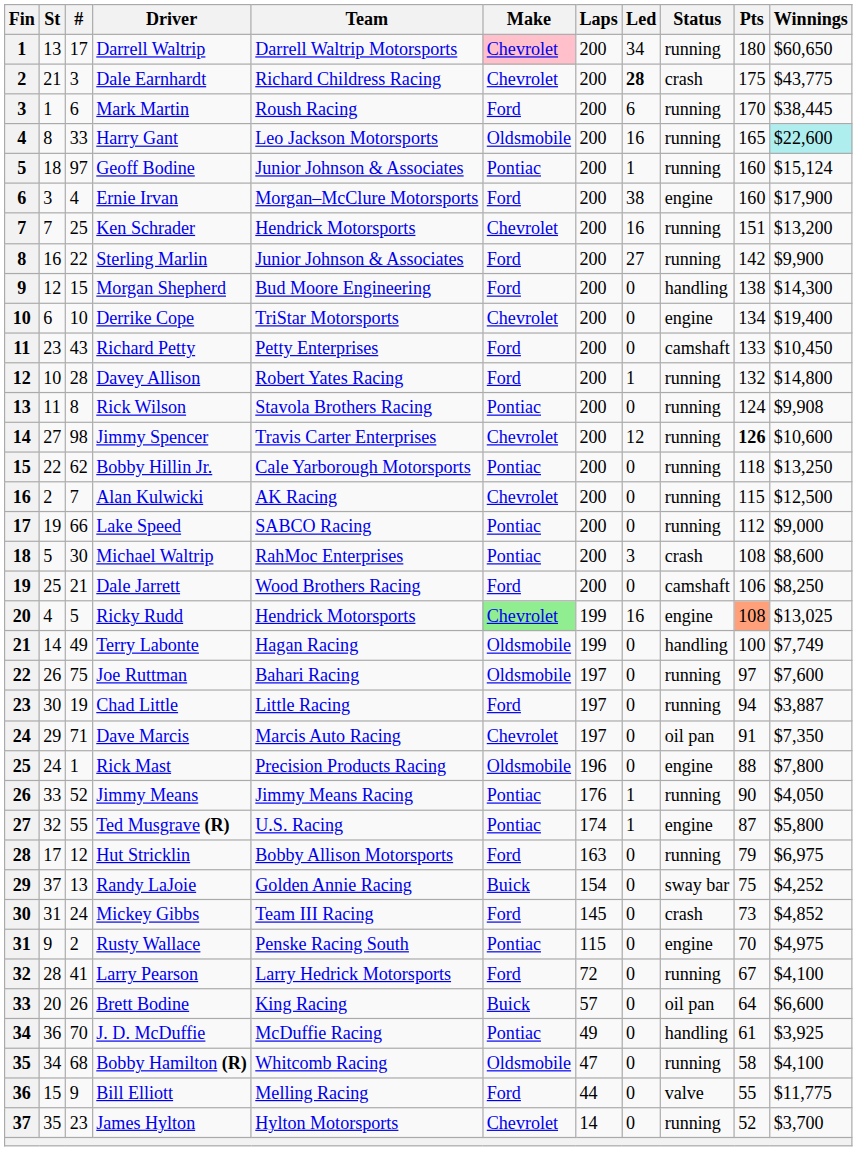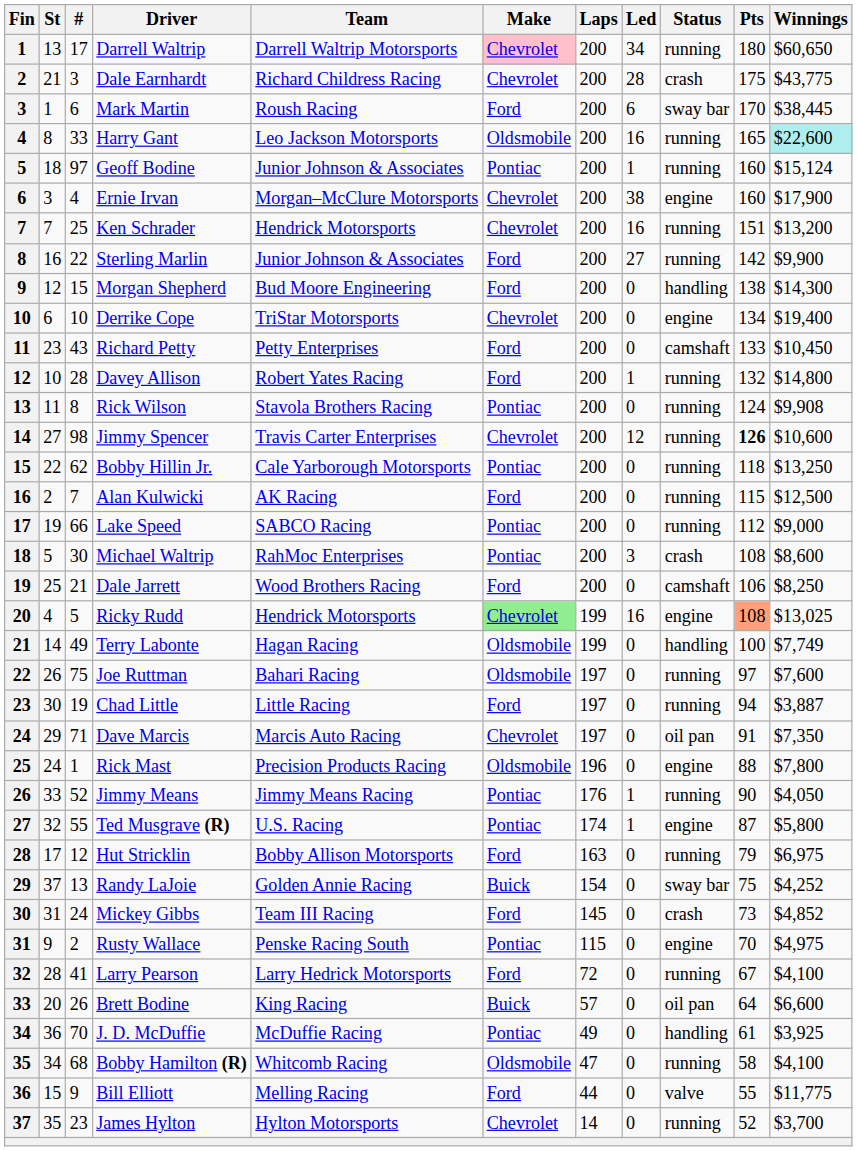 <table class="wikitable" style="font-size:95%">
 <tr>
 <th>Fin</th>
 <th>St</th>
 <th>#</th>
 <th>Driver</th>
 <th>Team</th>
 <th>Make</th>
 <th>Laps</th>
 <th>Led</th>
 <th>Status</th>
 <th>Pts</th>
 <th>Winnings</th>
 </tr>
 <tr>
 <th>1</th>
 <td>13</td>
 <td>17</td>
 <td><a href='#'>Darrell Waltrip</a></td>
 <td><a href='#'>Darrell Waltrip Motorsports</a></td>
 <td style="background: pink;"><a href='#'>Chevrolet</a></td>
 <td>200</td>
 <td>34</td>
 <td>running</td>
 <td>180</td>
 <td>$60,650</td>
 </tr>
 <tr>
 <th>2</th>
 <td>21</td>
 <td>3</td>
 <td><a href='#'>Dale Earnhardt</a></td>
 <td><a href='#'>Richard Childress Racing</a></td>
 <td><a href='#'>Chevrolet</a></td>
 <td>200</td>
-<td><strong>28</strong></td>
+<td>28</td>
 <td>crash</td>
 <td>175</td>
 <td>$43,775</td>
 </tr>
 <tr>
 <th>3</th>
 <td>1</td>
 <td>6</td>
 <td><a href='#'>Mark Martin</a></td>
 <td><a href='#'>Roush Racing</a></td>
 <td><a href='#'>Ford</a></td>
 <td>200</td>
 <td>6</td>
-<td>running</td>
+<td>sway bar</td>
 <td>170</td>
 <td>$38,445</td>
 </tr>
 <tr>
 <th>4</th>
 <td>8</td>
 <td>33</td>
 <td><a href='#'>Harry Gant</a></td>
 <td><a href='#'>Leo Jackson Motorsports</a></td>
 <td><a href='#'>Oldsmobile</a></td>
 <td>200</td>
 <td>16</td>
 <td>running</td>
 <td>165</td>
 <td style="background: paleturquoise;">$22,600</td>
 </tr>
 <tr>
 <th>5</th>
 <td>18</td>
 <td>97</td>
 <td><a href='#'>Geoff Bodine</a></td>
 <td><a href='#'>Junior Johnson & Associates</a></td>
 <td><a href='#'>Pontiac</a></td>
 <td>200</td>
 <td>1</td>
 <td>running</td>
 <td>160</td>
 <td>$15,124</td>
 </tr>
 <tr>
 <th>6</th>
 <td>3</td>
 <td>4</td>
 <td><a href='#'>Ernie Irvan</a></td>
 <td><a href='#'>Morgan–McClure Motorsports</a></td>
-<td><a href='#'>Ford</a></td>
+<td><a href='#'>Chevrolet</a></td>
 <td>200</td>
 <td>38</td>
 <td>engine</td>
 <td>160</td>
 <td>$17,900</td>
 </tr>
 <tr>
 <th>7</th>
 <td>7</td>
 <td>25</td>
 <td><a href='#'>Ken Schrader</a></td>
 <td><a href='#'>Hendrick Motorsports</a></td>
 <td><a href='#'>Chevrolet</a></td>
 <td>200</td>
 <td>16</td>
 <td>running</td>
 <td>151</td>
 <td>$13,200</td>
 </tr>
 <tr>
 <th>8</th>
 <td>16</td>
 <td>22</td>
 <td><a href='#'>Sterling Marlin</a></td>
 <td><a href='#'>Junior Johnson & Associates</a></td>
 <td><a href='#'>Ford</a></td>
 <td>200</td>
 <td>27</td>
 <td>running</td>
 <td>142</td>
 <td>$9,900</td>
 </tr>
 <tr>
 <th>9</th>
 <td>12</td>
 <td>15</td>
 <td><a href='#'>Morgan Shepherd</a></td>
 <td><a href='#'>Bud Moore Engineering</a></td>
 <td><a href='#'>Ford</a></td>
 <td>200</td>
 <td>0</td>
 <td>handling</td>
 <td>138</td>
 <td>$14,300</td>
 </tr>
 <tr>
 <th>10</th>
 <td>6</td>
 <td>10</td>
 <td><a href='#'>Derrike Cope</a></td>
 <td><a href='#'>TriStar Motorsports</a></td>
 <td><a href='#'>Chevrolet</a></td>
 <td>200</td>
 <td>0</td>
 <td>engine</td>
 <td>134</td>
 <td>$19,400</td>
 </tr>
 <tr>
 <th>11</th>
 <td>23</td>
 <td>43</td>
 <td><a href='#'>Richard Petty</a></td>
 <td><a href='#'>Petty Enterprises</a></td>
 <td><a href='#'>Ford</a></td>
 <td>200</td>
 <td>0</td>
 <td>camshaft</td>
 <td>133</td>
 <td>$10,450</td>
 </tr>
 <tr>
 <th>12</th>
 <td>10</td>
 <td>28</td>
 <td><a href='#'>Davey Allison</a></td>
 <td><a href='#'>Robert Yates Racing</a></td>
 <td><a href='#'>Ford</a></td>
 <td>200</td>
 <td>1</td>
 <td>running</td>
 <td>132</td>
 <td>$14,800</td>
 </tr>
 <tr>
 <th>13</th>
 <td>11</td>
 <td>8</td>
 <td><a href='#'>Rick Wilson</a></td>
 <td><a href='#'>Stavola Brothers Racing</a></td>
 <td><a href='#'>Pontiac</a></td>
 <td>200</td>
 <td>0</td>
 <td>running</td>
 <td>124</td>
 <td>$9,908</td>
 </tr>
 <tr>
 <th>14</th>
 <td>27</td>
 <td>98</td>
 <td><a href='#'>Jimmy Spencer</a></td>
 <td><a href='#'>Travis Carter Enterprises</a></td>
 <td><a href='#'>Chevrolet</a></td>
 <td>200</td>
 <td>12</td>
 <td>running</td>
 <td><strong>126</strong></td>
 <td>$10,600</td>
 </tr>
 <tr>
 <th>15</th>
 <td>22</td>
 <td>62</td>
 <td><a href='#'>Bobby Hillin Jr.</a></td>
 <td><a href='#'>Cale Yarborough Motorsports</a></td>
 <td><a href='#'>Pontiac</a></td>
 <td>200</td>
 <td>0</td>
 <td>running</td>
 <td>118</td>
 <td>$13,250</td>
 </tr>
 <tr>
 <th>16</th>
 <td>2</td>
 <td>7</td>
 <td><a href='#'>Alan Kulwicki</a></td>
 <td><a href='#'>AK Racing</a></td>
-<td><a href='#'>Chevrolet</a></td>
+<td><a href='#'>Ford</a></td>
 <td>200</td>
 <td>0</td>
 <td>running</td>
 <td>115</td>
 <td>$12,500</td>
 </tr>
 <tr>
 <th>17</th>
 <td>19</td>
 <td>66</td>
 <td><a href='#'>Lake Speed</a></td>
 <td><a href='#'>SABCO Racing</a></td>
 <td><a href='#'>Pontiac</a></td>
 <td>200</td>
 <td>0</td>
 <td>running</td>
 <td>112</td>
 <td>$9,000</td>
 </tr>
 <tr>
 <th>18</th>
 <td>5</td>
 <td>30</td>
 <td><a href='#'>Michael Waltrip</a></td>
 <td><a href='#'>RahMoc Enterprises</a></td>
 <td><a href='#'>Pontiac</a></td>
 <td>200</td>
 <td>3</td>
 <td>crash</td>
 <td>108</td>
 <td>$8,600</td>
 </tr>
 <tr>
 <th>19</th>
 <td>25</td>
 <td>21</td>
 <td><a href='#'>Dale Jarrett</a></td>
 <td><a href='#'>Wood Brothers Racing</a></td>
 <td><a href='#'>Ford</a></td>
 <td>200</td>
 <td>0</td>
 <td>camshaft</td>
 <td>106</td>
 <td>$8,250</td>
 </tr>
 <tr>
 <th>20</th>
 <td>4</td>
 <td>5</td>
 <td><a href='#'>Ricky Rudd</a></td>
 <td><a href='#'>Hendrick Motorsports</a></td>
 <td style="background: lightgreen;"><a href='#'>Chevrolet</a></td>
 <td>199</td>
 <td>16</td>
 <td>engine</td>
 <td style="background: lightsalmon;">108</td>
 <td>$13,025</td>
 </tr>
 <tr>
 <th>21</th>
 <td>14</td>
 <td>49</td>
 <td><a href='#'>Terry Labonte</a></td>
 <td><a href='#'>Hagan Racing</a></td>
 <td><a href='#'>Oldsmobile</a></td>
 <td>199</td>
 <td>0</td>
 <td>handling</td>
 <td>100</td>
 <td>$7,749</td>
 </tr>
 <tr>
 <th>22</th>
 <td>26</td>
 <td>75</td>
 <td><a href='#'>Joe Ruttman</a></td>
 <td><a href='#'>Bahari Racing</a></td>
 <td><a href='#'>Oldsmobile</a></td>
 <td>197</td>
 <td>0</td>
 <td>running</td>
 <td>97</td>
 <td>$7,600</td>
 </tr>
 <tr>
 <th>23</th>
 <td>30</td>
 <td>19</td>
 <td><a href='#'>Chad Little</a></td>
 <td><a href='#'>Little Racing</a></td>
 <td><a href='#'>Ford</a></td>
 <td>197</td>
 <td>0</td>
 <td>running</td>
 <td>94</td>
 <td>$3,887</td>
 </tr>
 <tr>
 <th>24</th>
 <td>29</td>
 <td>71</td>
 <td><a href='#'>Dave Marcis</a></td>
 <td><a href='#'>Marcis Auto Racing</a></td>
 <td><a href='#'>Chevrolet</a></td>
 <td>197</td>
 <td>0</td>
 <td>oil pan</td>
 <td>91</td>
 <td>$7,350</td>
 </tr>
 <tr>
 <th>25</th>
 <td>24</td>
 <td>1</td>
 <td><a href='#'>Rick Mast</a></td>
 <td><a href='#'>Precision Products Racing</a></td>
 <td><a href='#'>Oldsmobile</a></td>
 <td>196</td>
 <td>0</td>
 <td>engine</td>
 <td>88</td>
 <td>$7,800</td>
 </tr>
 <tr>
 <th>26</th>
 <td>33</td>
 <td>52</td>
 <td><a href='#'>Jimmy Means</a></td>
 <td><a href='#'>Jimmy Means Racing</a></td>
 <td><a href='#'>Pontiac</a></td>
 <td>176</td>
 <td>1</td>
 <td>running</td>
 <td>90</td>
 <td>$4,050</td>
 </tr>
 <tr>
 <th>27</th>
 <td>32</td>
 <td>55</td>
 <td><a href='#'>Ted Musgrave</a> <strong>(R)</strong></td>
 <td><a href='#'>U.S. Racing</a></td>
 <td><a href='#'>Pontiac</a></td>
 <td>174</td>
 <td>1</td>
 <td>engine</td>
 <td>87</td>
 <td>$5,800</td>
 </tr>
 <tr>
 <th>28</th>
 <td>17</td>
 <td>12</td>
 <td><a href='#'>Hut Stricklin</a></td>
 <td><a href='#'>Bobby Allison Motorsports</a></td>
 <td><a href='#'>Ford</a></td>
 <td>163</td>
 <td>0</td>
 <td>running</td>
 <td>79</td>
 <td>$6,975</td>
 </tr>
 <tr>
 <th>29</th>
 <td>37</td>
 <td>13</td>
 <td><a href='#'>Randy LaJoie</a></td>
 <td><a href='#'>Golden Annie Racing</a></td>
 <td><a href='#'>Buick</a></td>
 <td>154</td>
 <td>0</td>
 <td>sway bar</td>
 <td>75</td>
 <td>$4,252</td>
 </tr>
 <tr>
 <th>30</th>
 <td>31</td>
 <td>24</td>
 <td><a href='#'>Mickey Gibbs</a></td>
 <td><a href='#'>Team III Racing</a></td>
 <td><a href='#'>Ford</a></td>
 <td>145</td>
 <td>0</td>
 <td>crash</td>
 <td>73</td>
 <td>$4,852</td>
 </tr>
 <tr>
 <th>31</th>
 <td>9</td>
 <td>2</td>
 <td><a href='#'>Rusty Wallace</a></td>
 <td><a href='#'>Penske Racing South</a></td>
 <td><a href='#'>Pontiac</a></td>
 <td>115</td>
 <td>0</td>
 <td>engine</td>
 <td>70</td>
 <td>$4,975</td>
 </tr>
 <tr>
 <th>32</th>
 <td>28</td>
 <td>41</td>
 <td><a href='#'>Larry Pearson</a></td>
 <td><a href='#'>Larry Hedrick Motorsports</a></td>
 <td><a href='#'>Ford</a></td>
 <td>72</td>
 <td>0</td>
 <td>running</td>
 <td>67</td>
 <td>$4,100</td>
 </tr>
 <tr>
 <th>33</th>
 <td>20</td>
 <td>26</td>
 <td><a href='#'>Brett Bodine</a></td>
 <td><a href='#'>King Racing</a></td>
 <td><a href='#'>Buick</a></td>
 <td>57</td>
 <td>0</td>
 <td>oil pan</td>
 <td>64</td>
 <td>$6,600</td>
 </tr>
 <tr>
 <th>34</th>
 <td>36</td>
 <td>70</td>
 <td><a href='#'>J. D. McDuffie</a></td>
 <td><a href='#'>McDuffie Racing</a></td>
 <td><a href='#'>Pontiac</a></td>
 <td>49</td>
 <td>0</td>
 <td>handling</td>
 <td>61</td>
 <td>$3,925</td>
 </tr>
 <tr>
 <th>35</th>
 <td>34</td>
 <td>68</td>
 <td><a href='#'>Bobby Hamilton</a> <strong>(R)</strong></td>
 <td><a href='#'>Whitcomb Racing</a></td>
 <td><a href='#'>Oldsmobile</a></td>
 <td>47</td>
 <td>0</td>
 <td>running</td>
 <td>58</td>
 <td>$4,100</td>
 </tr>
 <tr>
 <th>36</th>
 <td>15</td>
 <td>9</td>
 <td><a href='#'>Bill Elliott</a></td>
 <td><a href='#'>Melling Racing</a></td>
 <td><a href='#'>Ford</a></td>
 <td>44</td>
 <td>0</td>
 <td>valve</td>
 <td>55</td>
 <td>$11,775</td>
 </tr>
 <tr>
 <th>37</th>
 <td>35</td>
 <td>23</td>
 <td><a href='#'>James Hylton</a></td>
 <td><a href='#'>Hylton Motorsports</a></td>
 <td><a href='#'>Chevrolet</a></td>
 <td>14</td>
 <td>0</td>
 <td>running</td>
 <td>52</td>
 <td>$3,700</td>
 </tr>
 <tr>
 <th colspan="11"></th>
 </tr>
 </table>
